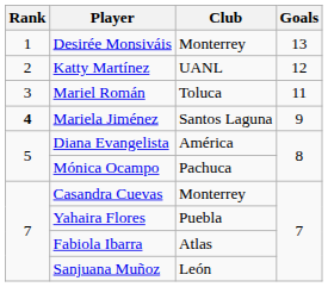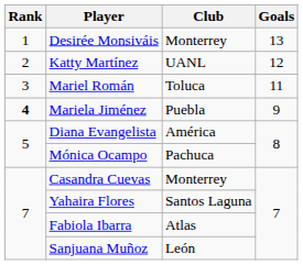 <table class="wikitable">
 <tr>
 <th>Rank</th>
 <th>Player</th>
 <th>Club</th>
 <th>Goals</th>
 </tr>
 <tr>
 <td align=center rowspan=1>1</td>
 <td><a href='#'>Desirée Monsiváis</a></td>
 <td>Monterrey</td>
 <td align=center rowspan=1>13</td>
 </tr>
 <tr>
 <td align=center rowspan=1>2</td>
 <td><a href='#'>Katty Martínez</a></td>
 <td>UANL</td>
 <td align=center rowspan=1>12</td>
 </tr>
 <tr>
 <td align=center rowspan=1>3</td>
 <td><a href='#'>Mariel Román</a></td>
 <td>Toluca</td>
 <td align=center rowspan=1>11</td>
 </tr>
 <tr>
 <td align=center rowspan=1><strong>4</strong></td>
 <td><a href='#'>Mariela Jiménez</a></td>
-<td>Santos Laguna</td>
+<td>Puebla</td>
 <td align=center rowspan=1>9</td>
 </tr>
 <tr>
 <td align=center rowspan=2>5</td>
 <td><a href='#'>Diana Evangelista</a></td>
 <td>América</td>
 <td align=center rowspan=2>8</td>
 </tr>
 <tr>
 <td><a href='#'>Mónica Ocampo</a></td>
 <td>Pachuca</td>
 </tr>
 <tr>
 <td align=center rowspan=4>7</td>
 <td><a href='#'>Casandra Cuevas</a></td>
 <td>Monterrey</td>
 <td align=center rowspan=4>7</td>
 </tr>
 <tr>
 <td><a href='#'>Yahaira Flores</a></td>
-<td>Puebla</td>
+<td>Santos Laguna</td>
 </tr>
 <tr>
 <td><a href='#'>Fabiola Ibarra</a></td>
 <td>Atlas</td>
 </tr>
 <tr>
 <td><a href='#'>Sanjuana Muñoz</a></td>
 <td>León</td>
 </tr>
 </table>
